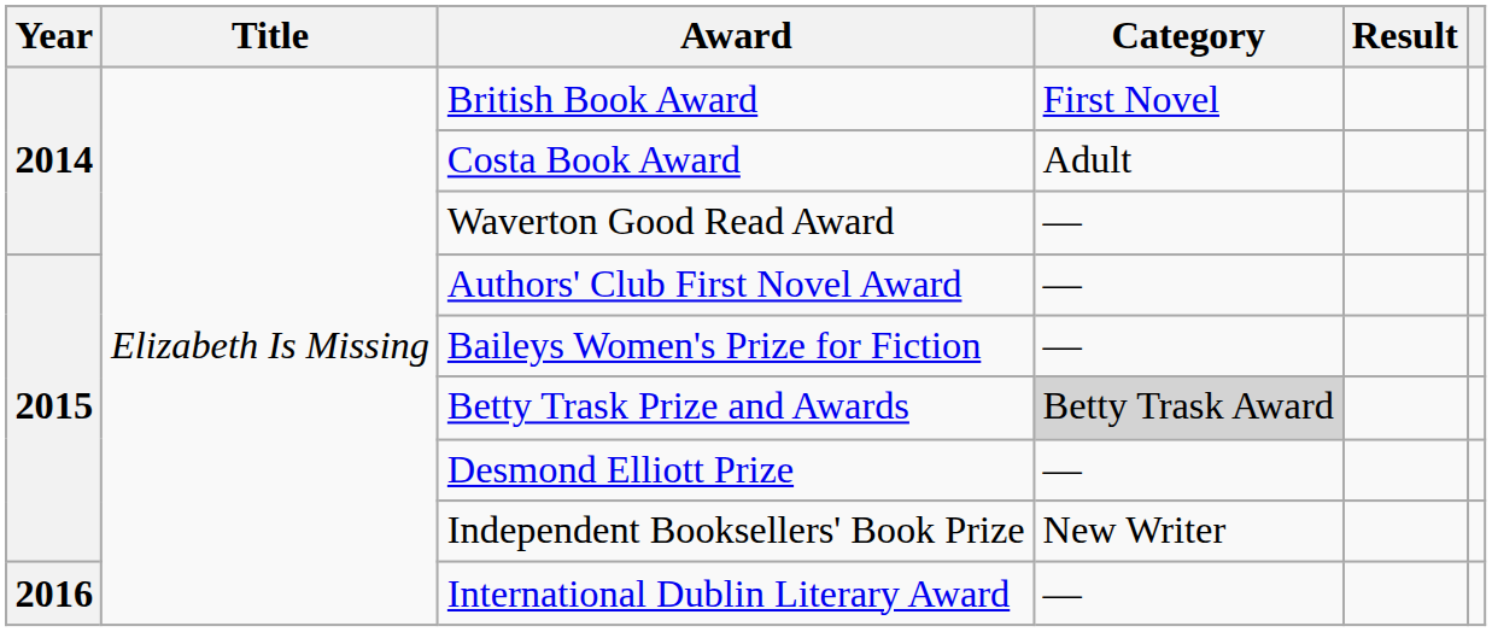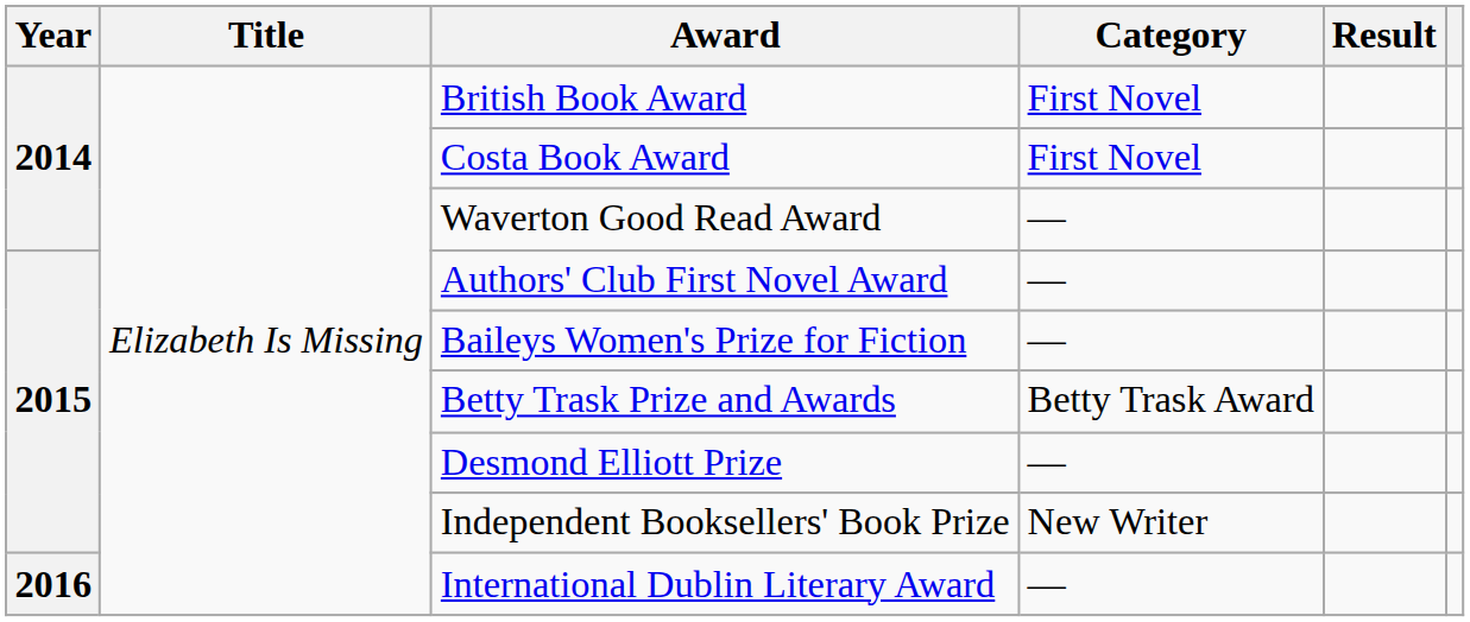 <table class="wikitable sortable">
 <tr>
 <th>Year</th>
 <th>Title</th>
 <th>Award</th>
 <th>Category</th>
 <th>Result</th>
 <th></th>
 </tr>
 <tr>
 <th rowspan="3">2014</th>
 <td rowspan="9"><em>Elizabeth Is Missing</em></td>
 <td><a href='#'>British Book Award</a></td>
 <td><a href='#'>First Novel</a></td>
 <td></td>
 <td></td>
 </tr>
 <tr>
 <td><a href='#'>Costa Book Award</a></td>
-<td>Adult</td>
+<td><a href='#'>First Novel</a></td>
 <td></td>
 <td></td>
 </tr>
 <tr>
 <td>Waverton Good Read Award</td>
 <td>—</td>
 <td></td>
 <td></td>
 </tr>
 <tr>
 <th rowspan="5">2015</th>
 <td><a href='#'>Authors' Club First Novel Award</a></td>
 <td>—</td>
 <td></td>
 <td></td>
 </tr>
 <tr>
 <td><a href='#'>Baileys Women's Prize for Fiction</a></td>
 <td>—</td>
 <td></td>
 <td></td>
 </tr>
 <tr>
 <td><a href='#'>Betty Trask Prize and Awards</a></td>
-<td style="background: lightgrey;">Betty Trask Award</td>
+<td>Betty Trask Award</td>
 <td></td>
 <td></td>
 </tr>
 <tr>
 <td><a href='#'>Desmond Elliott Prize</a></td>
 <td>—</td>
 <td></td>
 <td></td>
 </tr>
 <tr>
 <td>Independent Booksellers' Book Prize</td>
 <td>New Writer</td>
 <td></td>
 <td></td>
 </tr>
 <tr>
 <th>2016</th>
 <td><a href='#'>International Dublin Literary Award</a></td>
 <td>—</td>
 <td></td>
 <td></td>
 </tr>
 </table>
